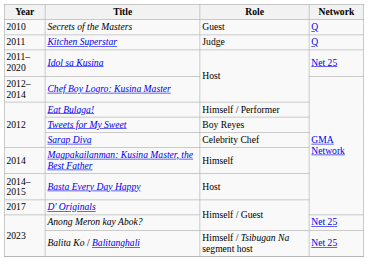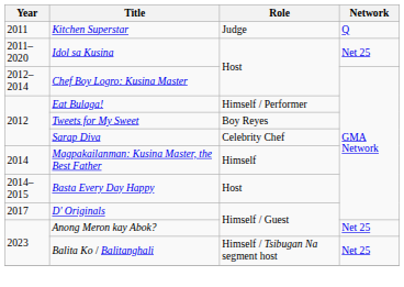 <table class="wikitable sortable" width=600px>
 <tr>
 <th>Year</th>
 <th>Title</th>
 <th>Role</th>
 <th>Network</th>
-</tr>
-<tr>
-<td>2010</td>
-<td><em>Secrets of the Masters</em></td>
-<td>Guest</td>
-<td><a href='#'>Q</a></td>
 </tr>
 <tr>
 <td>2011</td>
 <td><em><a href='#'>Kitchen Superstar</a></em></td>
 <td>Judge</td>
 <td><a href='#'>Q</a></td>
 </tr>
 <tr>
 <td>2011–2020</td>
 <td><em><a href='#'>Idol sa Kusina</a></em></td>
 <td rowspan="2">Host</td>
 <td><a href='#'>Net 25</a></td>
 </tr>
 <tr>
 <td>2012–2014</td>
 <td><em><a href='#'>Chef Boy Logro: Kusina Master</a></em></td>
 <td rowspan="7"><a href='#'>GMA Network</a></td>
 </tr>
 <tr>
 <td rowspan="3">2012</td>
 <td><em><a href='#'>Eat Bulaga!</a></em></td>
 <td>Himself / Performer</td>
 </tr>
 <tr>
 <td><em><a href='#'>Tweets for My Sweet</a></em></td>
 <td>Boy Reyes</td>
 </tr>
 <tr>
 <td><em><a href='#'>Sarap Diva</a></em></td>
 <td>Celebrity Chef</td>
 </tr>
 <tr>
 <td>2014</td>
 <td><em><a href='#'>Magpakailanman: Kusina Master, the Best Father</a></em></td>
 <td>Himself</td>
 </tr>
 <tr>
 <td>2014–2015</td>
 <td><em><a href='#'>Basta Every Day Happy</a></em></td>
 <td>Host</td>
 </tr>
 <tr>
 <td>2017</td>
 <td><em><a href='#'>D' Originals</a></em></td>
 <td rowspan="2">Himself / Guest</td>
 </tr>
 <tr>
 <td rowspan="2">2023</td>
 <td><em>Anong Meron kay Abok?</em></td>
 <td><a href='#'>Net 25</a></td>
 </tr>
 <tr>
 <td><em>Balita Ko</em> / <em><a href='#'>Balitanghali</a></em></td>
 <td>Himself / <em>Tsibugan Na</em> segment host</td>
 <td><a href='#'>Net 25</a></td>
 </tr>
 <tr>
 </tr>
 </table>
